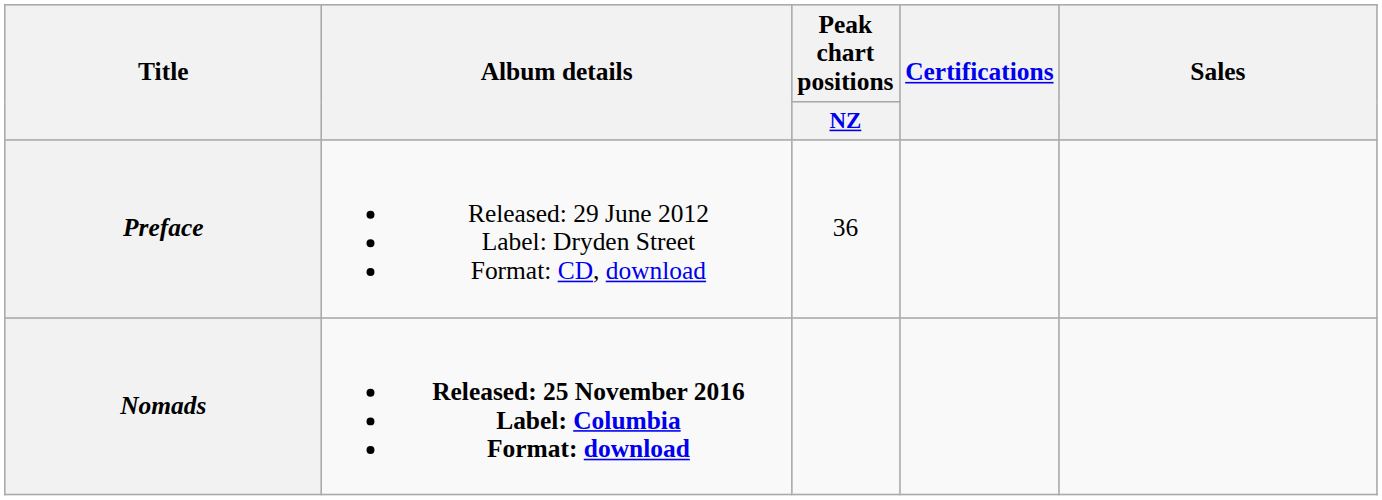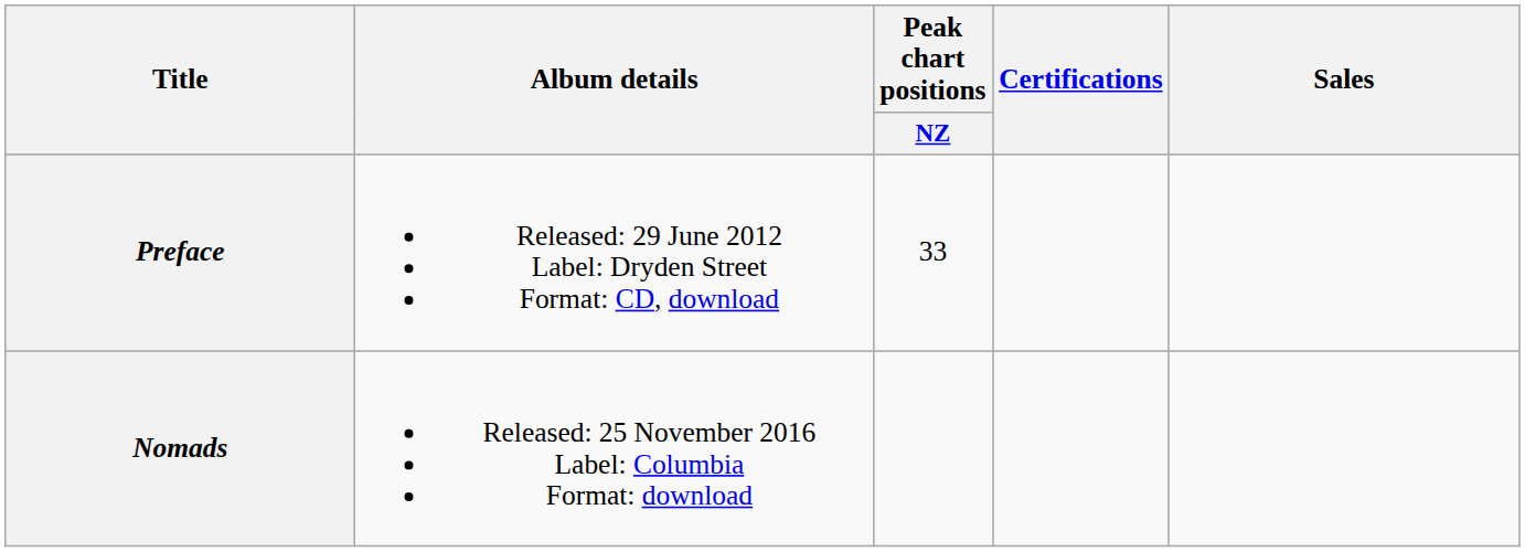 <table class="wikitable plainrowheaders" style="text-align:center;" border="1">
 <tr>
 <th scope="col" rowspan="2" style="width:12em;">Title</th>
 <th scope="col" rowspan="2" style="width:18em;">Album details</th>
 <th scope="col" colspan="1">Peak chart positions</th>
 <th scope="col" rowspan="2"><a href='#'>Certifications</a></th>
 <th scope="col" rowspan="2" style="width:12em;">Sales</th>
 </tr>
 <tr>
 <th scope="col" style="width:3em;font-size:90%;"><a href='#'>NZ</a><br></th>
 </tr>
 <tr>
 <th scope="row"><em>Preface</em></th>
 <td><br><ul><li>Released: 29 June 2012</li><li>Label: Dryden Street</li><li>Format: <a href='#'>CD</a>, <a href='#'>download</a></li></ul></td>
-<td>36</td>
+<td>33</td>
 <td></td>
 <td></td>
 </tr>
 <tr>
 <th scope="row"><em>Nomads</em></th>
-<td><strong><br><ul><li>Released: 25 November 2016</li><li>Label: <a href='#'>Columbia</a></li><li>Format: <a href='#'>download</a></li></ul></strong></td>
+<td><br><ul><li>Released: 25 November 2016</li><li>Label: <a href='#'>Columbia</a></li><li>Format: <a href='#'>download</a></li></ul></td>
 <td></td>
 <td></td>
 <td></td>
 </tr>
 </table>
